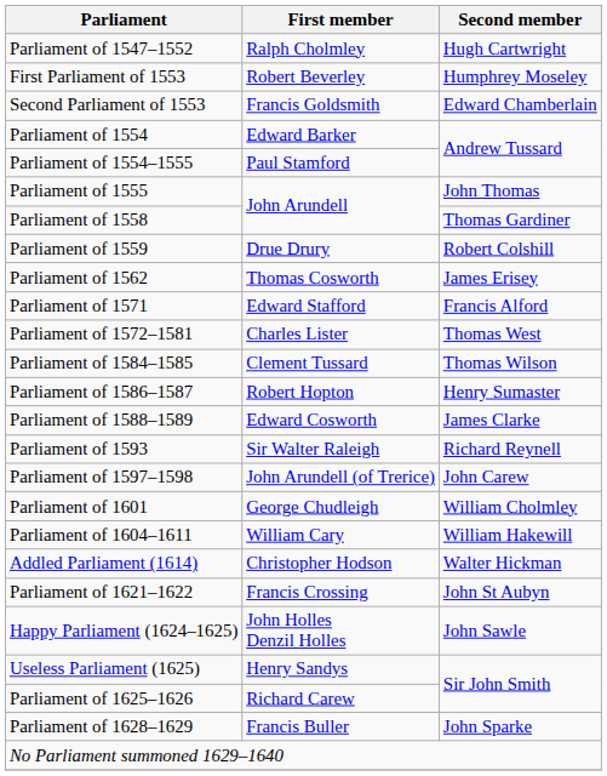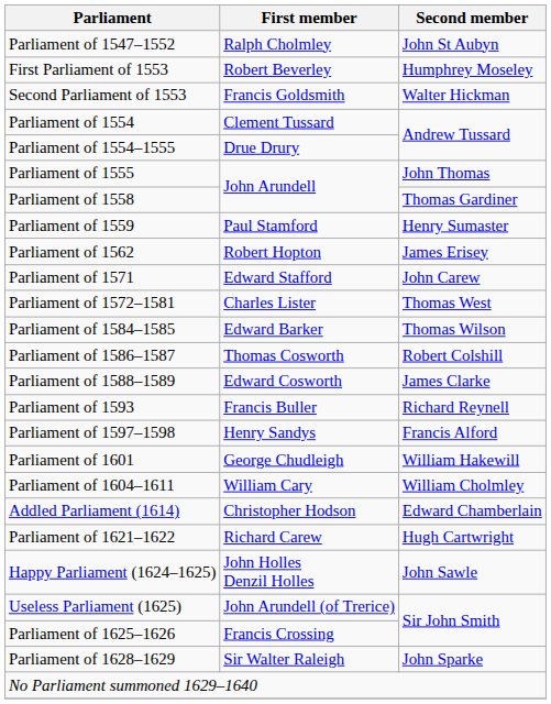 <table class="wikitable">
 <tr>
 <th>Parliament</th>
 <th>First member</th>
 <th>Second member</th>
 </tr>
 <tr>
 <td>Parliament of 1547–1552</td>
 <td><a href='#'>Ralph Cholmley</a></td>
-<td><a href='#'>Hugh Cartwright</a></td>
+<td><a href='#'>John St Aubyn</a></td>
 </tr>
 <tr>
 <td>First Parliament of 1553</td>
 <td><a href='#'>Robert Beverley</a></td>
 <td><a href='#'>Humphrey Moseley</a></td>
 </tr>
 <tr>
 <td>Second Parliament of 1553</td>
 <td><a href='#'>Francis Goldsmith</a></td>
-<td><a href='#'>Edward Chamberlain</a></td>
+<td><a href='#'>Walter Hickman</a></td>
 </tr>
 <tr>
 <td>Parliament of 1554</td>
-<td><a href='#'>Edward Barker</a></td>
+<td><a href='#'>Clement Tussard</a></td>
 <td rowspan="2"><a href='#'>Andrew Tussard</a></td>
 </tr>
 <tr>
 <td>Parliament of 1554–1555</td>
-<td><a href='#'>Paul Stamford</a></td>
+<td><a href='#'>Drue Drury</a></td>
 </tr>
 <tr>
 <td>Parliament of 1555</td>
 <td rowspan="2"><a href='#'>John Arundell</a></td>
 <td><a href='#'>John Thomas</a></td>
 </tr>
 <tr>
 <td>Parliament of 1558</td>
 <td><a href='#'>Thomas Gardiner</a></td>
 </tr>
 <tr>
 <td>Parliament of 1559</td>
-<td><a href='#'>Drue Drury</a></td>
-<td><a href='#'>Robert Colshill</a></td>
+<td><a href='#'>Paul Stamford</a></td>
+<td><a href='#'>Henry Sumaster</a></td>
 </tr>
 <tr>
 <td>Parliament of 1562</td>
-<td><a href='#'>Thomas Cosworth</a></td>
+<td><a href='#'>Robert Hopton</a></td>
 <td><a href='#'>James Erisey</a></td>
 </tr>
 <tr>
 <td>Parliament of 1571</td>
 <td><a href='#'>Edward Stafford</a></td>
-<td><a href='#'>Francis Alford</a></td>
+<td><a href='#'>John Carew</a></td>
 </tr>
 <tr>
 <td>Parliament of 1572–1581</td>
 <td><a href='#'>Charles Lister</a></td>
 <td><a href='#'>Thomas West</a></td>
 </tr>
 <tr>
 <td>Parliament of 1584–1585</td>
-<td><a href='#'>Clement Tussard</a></td>
+<td><a href='#'>Edward Barker</a></td>
 <td><a href='#'>Thomas Wilson</a></td>
 </tr>
 <tr>
 <td>Parliament of 1586–1587</td>
-<td><a href='#'>Robert Hopton</a></td>
-<td><a href='#'>Henry Sumaster</a></td>
+<td><a href='#'>Thomas Cosworth</a></td>
+<td><a href='#'>Robert Colshill</a></td>
 </tr>
 <tr>
 <td>Parliament of 1588–1589</td>
 <td><a href='#'>Edward Cosworth</a></td>
 <td><a href='#'>James Clarke</a></td>
 </tr>
 <tr>
 <td>Parliament of 1593</td>
-<td><a href='#'>Sir Walter Raleigh</a></td>
+<td><a href='#'>Francis Buller</a></td>
 <td><a href='#'>Richard Reynell</a></td>
 </tr>
 <tr>
 <td>Parliament of 1597–1598</td>
-<td><a href='#'>John Arundell (of Trerice)</a></td>
-<td><a href='#'>John Carew</a></td>
+<td><a href='#'>Henry Sandys</a></td>
+<td><a href='#'>Francis Alford</a></td>
 </tr>
 <tr>
 <td>Parliament of 1601</td>
 <td><a href='#'>George Chudleigh</a></td>
-<td><a href='#'>William Cholmley</a></td>
+<td><a href='#'>William Hakewill</a></td>
 </tr>
 <tr>
 <td>Parliament of 1604–1611</td>
 <td><a href='#'>William Cary</a></td>
-<td><a href='#'>William Hakewill</a></td>
+<td><a href='#'>William Cholmley</a></td>
 </tr>
 <tr>
 <td><a href='#'>Addled Parliament (1614)</a></td>
 <td><a href='#'>Christopher Hodson</a></td>
-<td><a href='#'>Walter Hickman</a></td>
+<td><a href='#'>Edward Chamberlain</a></td>
 </tr>
 <tr>
 <td>Parliament of 1621–1622</td>
-<td><a href='#'>Francis Crossing</a></td>
-<td><a href='#'>John St Aubyn</a></td>
+<td><a href='#'>Richard Carew</a></td>
+<td><a href='#'>Hugh Cartwright</a></td>
 </tr>
 <tr>
 <td><a href='#'>Happy Parliament</a> (1624–1625)</td>
 <td><a href='#'>John Holles</a><br><a href='#'>Denzil Holles</a></td>
 <td><a href='#'>John Sawle</a></td>
 </tr>
 <tr>
 <td><a href='#'>Useless Parliament</a> (1625)</td>
-<td><a href='#'>Henry Sandys</a></td>
+<td><a href='#'>John Arundell (of Trerice)</a></td>
 <td rowspan="2"><a href='#'>Sir John Smith</a></td>
 </tr>
 <tr>
 <td>Parliament of 1625–1626</td>
-<td><a href='#'>Richard Carew</a></td>
+<td><a href='#'>Francis Crossing</a></td>
 </tr>
 <tr>
 <td>Parliament of 1628–1629</td>
-<td><a href='#'>Francis Buller</a></td>
+<td><a href='#'>Sir Walter Raleigh</a></td>
 <td><a href='#'>John Sparke</a></td>
 </tr>
 <tr>
 <td colspan="4"><em>No Parliament summoned 1629–1640</em></td>
 </tr>
 <tr>
 </tr>
 </table>
